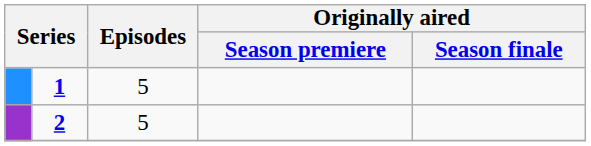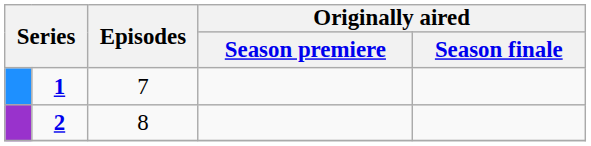 <table class="wikitable plainrowheaders"  style="text-align:center;">
 <tr>
 <th scope="col" style="padding:0 8px;" colspan="2" rowspan="2">Series</th>
 <th scope="col" style="padding:0 8px;" rowspan="2">Episodes</th>
 <th scope="col" style="padding:0 80px;" colspan="2">Originally aired</th>
 </tr>
 <tr>
 <th scope="col"><a href='#'>Season premiere</a></th>
 <th scope="col"><a href='#'>Season finale</a></th>
 </tr>
 <tr>
 <td scope="row" style="background:#1E90FF;"></td>
 <td><strong><a href='#'>1</a></strong></td>
-<td>5</td>
+<td>7</td>
 <td></td>
 <td></td>
 </tr>
 <tr>
 <td scope="row" style="background:#9932cc;"></td>
 <td><strong><a href='#'>2</a></strong></td>
-<td>5</td>
+<td>8</td>
 <td></td>
 <td></td>
 </tr>
 <tr>
 </tr>
 </table>
